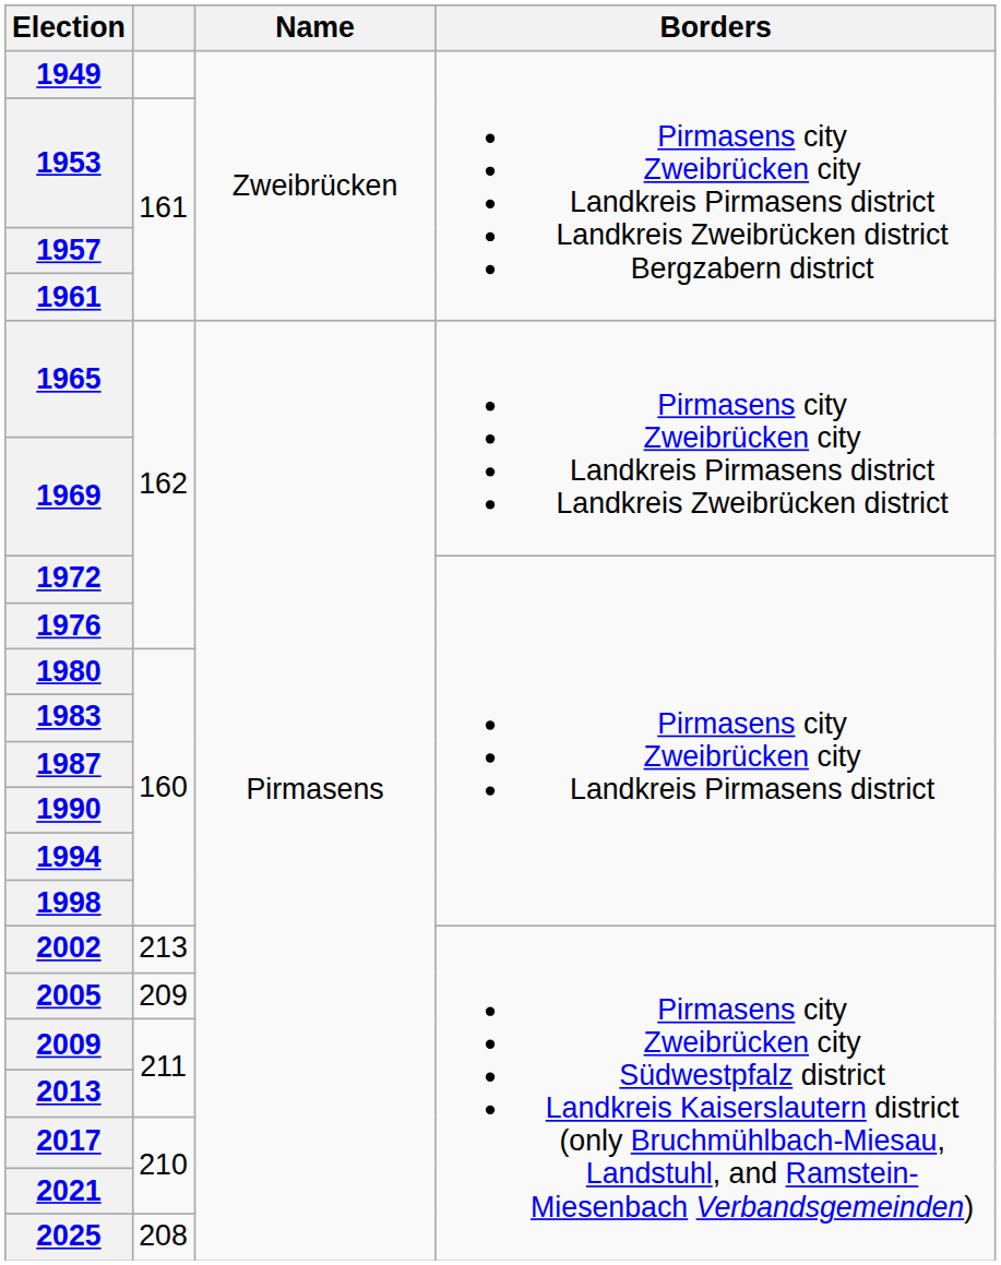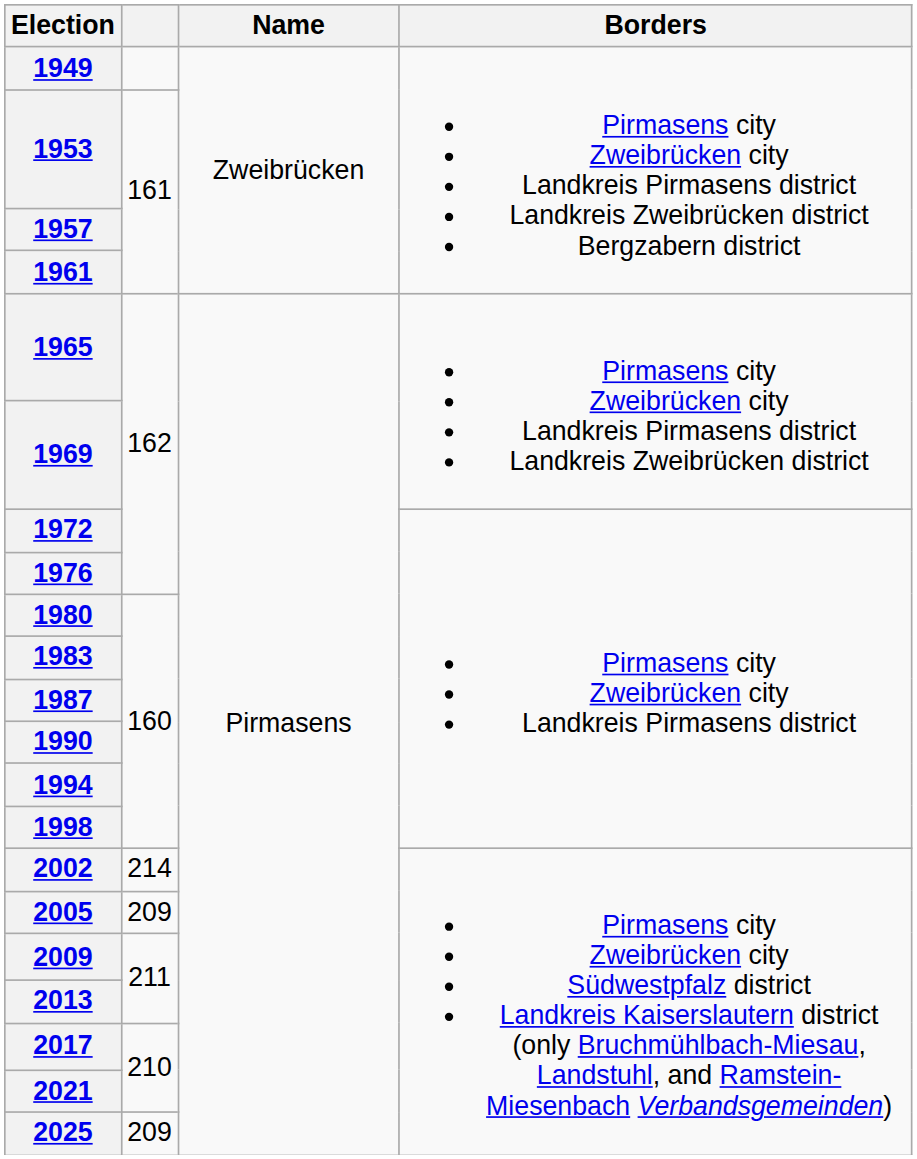 <table class=wikitable style="text-align:center">
 <tr>
 <th>Election</th>
 <th></th>
 <th width=125px>Name</th>
 <th width=300px>Borders</th>
 </tr>
 <tr>
 <th><a href='#'>1949</a></th>
 <td></td>
 <td rowspan=4>Zweibrücken</td>
 <td rowspan=4><br><ul><li><a href='#'>Pirmasens</a> city</li><li><a href='#'>Zweibrücken</a> city</li><li>Landkreis Pirmasens district</li><li>Landkreis Zweibrücken district</li><li>Bergzabern district</li></ul></td>
 </tr>
 <tr>
 <th><a href='#'>1953</a></th>
 <td rowspan=3>161</td>
 </tr>
 <tr>
 <th><a href='#'>1957</a></th>
 </tr>
 <tr>
 <th><a href='#'>1961</a></th>
 </tr>
 <tr>
 <th><a href='#'>1965</a></th>
 <td rowspan=4>162</td>
 <td rowspan=17>Pirmasens</td>
 <td rowspan=2><br><ul><li><a href='#'>Pirmasens</a> city</li><li><a href='#'>Zweibrücken</a> city</li><li>Landkreis Pirmasens district</li><li>Landkreis Zweibrücken district</li></ul></td>
 </tr>
 <tr>
 <th><a href='#'>1969</a></th>
 </tr>
 <tr>
 <th><a href='#'>1972</a></th>
 <td rowspan=8><br><ul><li><a href='#'>Pirmasens</a> city</li><li><a href='#'>Zweibrücken</a> city</li><li>Landkreis Pirmasens district</li></ul></td>
 </tr>
 <tr>
 <th><a href='#'>1976</a></th>
 </tr>
 <tr>
 <th><a href='#'>1980</a></th>
 <td rowspan=6>160</td>
 </tr>
 <tr>
 <th><a href='#'>1983</a></th>
 </tr>
 <tr>
 <th><a href='#'>1987</a></th>
 </tr>
 <tr>
 <th><a href='#'>1990</a></th>
 </tr>
 <tr>
 <th><a href='#'>1994</a></th>
 </tr>
 <tr>
 <th><a href='#'>1998</a></th>
 </tr>
 <tr>
 <th><a href='#'>2002</a></th>
-<td>213</td>
+<td>214</td>
 <td rowspan=7><br><ul><li><a href='#'>Pirmasens</a> city</li><li><a href='#'>Zweibrücken</a> city</li><li><a href='#'>Südwestpfalz</a> district</li><li><a href='#'>Landkreis Kaiserslautern</a> district (only <a href='#'>Bruchmühlbach-Miesau</a>, <a href='#'>Landstuhl</a>, and <a href='#'>Ramstein-Miesenbach</a> <em><a href='#'>Verbandsgemeinden</a></em>)</li></ul></td>
 </tr>
 <tr>
 <th><a href='#'>2005</a></th>
 <td>209</td>
 </tr>
 <tr>
 <th><a href='#'>2009</a></th>
 <td rowspan=2>211</td>
 </tr>
 <tr>
 <th><a href='#'>2013</a></th>
 </tr>
 <tr>
 <th><a href='#'>2017</a></th>
 <td rowspan=2>210</td>
 </tr>
 <tr>
 <th><a href='#'>2021</a></th>
 </tr>
 <tr>
 <th><a href='#'>2025</a></th>
-<td>208</td>
+<td>209</td>
 </tr>
 </table>
